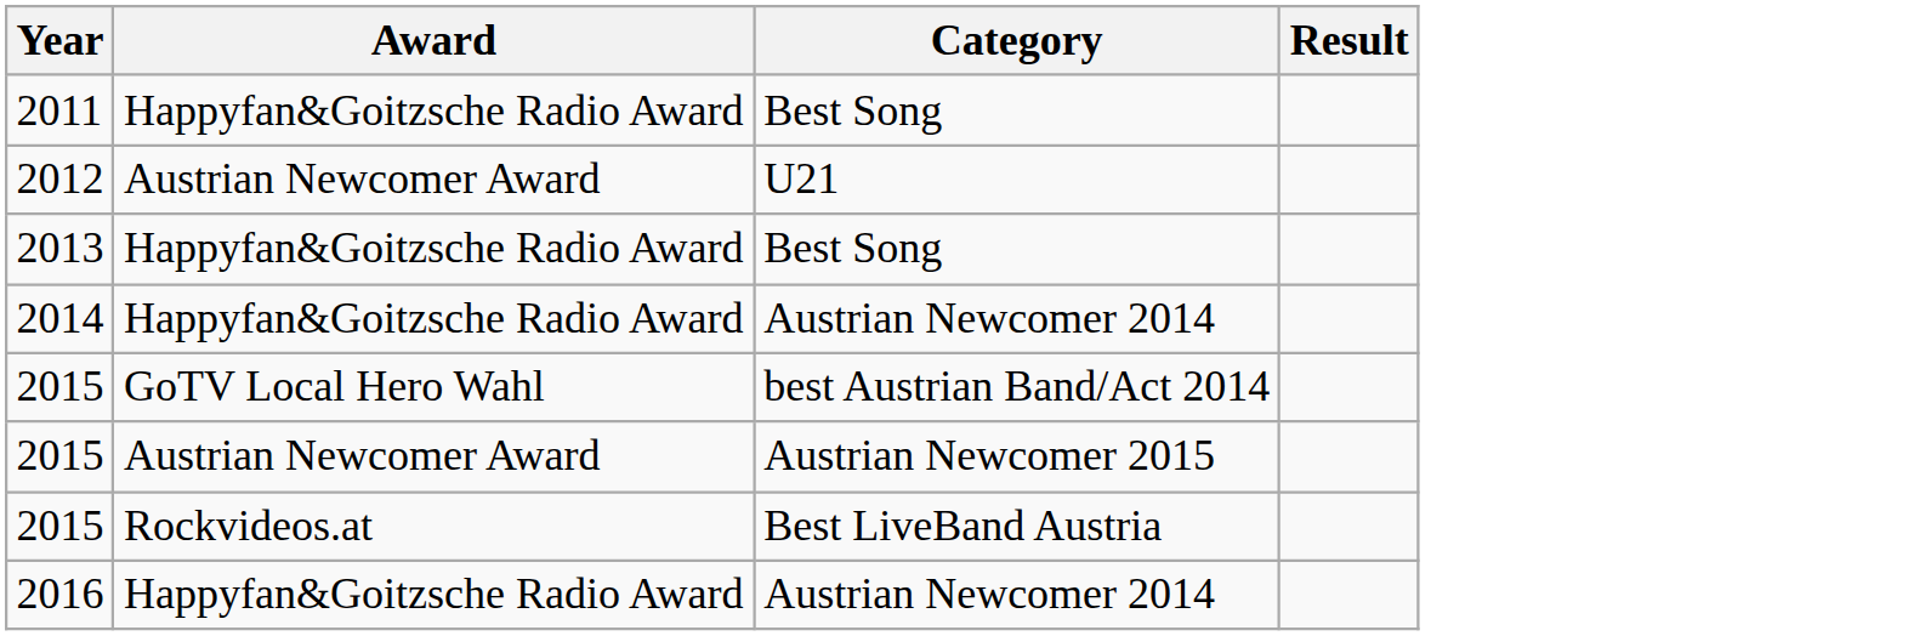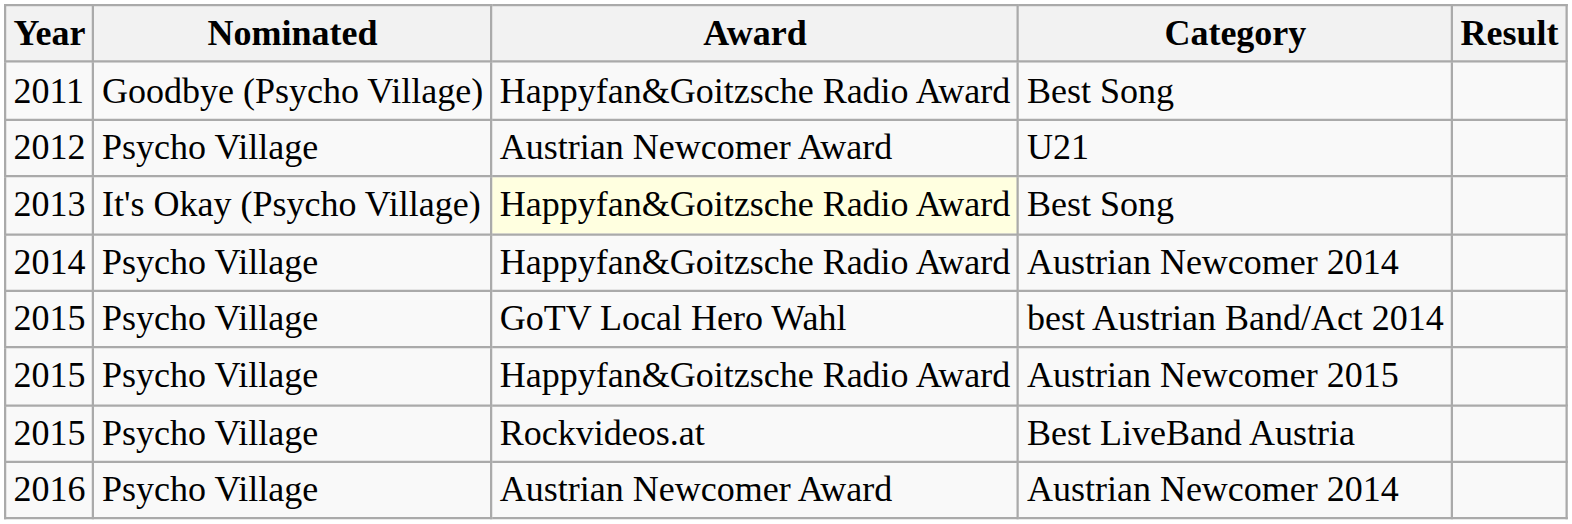 <table style="margin-bottom: 10px;" class="wikitable">
 <tr>
 <th>Year<br></th>
+<th>Nominated</th>
 <th>Award</th>
 <th>Category<br></th>
 <th>Result<br></th>
 </tr>
 <tr>
 <td>2011</td>
+<td>Goodbye (Psycho Village)</td>
 <td>Happyfan&Goitzsche Radio Award</td>
 <td>Best Song</td>
 <td></td>
 </tr>
 <tr>
 <td>2012</td>
+<td>Psycho Village</td>
 <td>Austrian Newcomer Award</td>
 <td>U21</td>
 <td></td>
 </tr>
 <tr>
 <td>2013</td>
-<td>Happyfan&Goitzsche Radio Award</td>
+<td>It's Okay (Psycho Village)</td>
+<td style="background: lightyellow;">Happyfan&Goitzsche Radio Award</td>
 <td>Best Song</td>
 <td></td>
 </tr>
 <tr>
 <td>2014</td>
+<td>Psycho Village</td>
 <td>Happyfan&Goitzsche Radio Award</td>
 <td>Austrian Newcomer 2014</td>
 <td></td>
 </tr>
 <tr>
 <td>2015</td>
+<td>Psycho Village</td>
 <td>GoTV Local Hero Wahl</td>
 <td>best Austrian Band/Act 2014</td>
 <td></td>
 </tr>
 <tr>
 <td>2015</td>
-<td>Austrian Newcomer Award</td>
+<td>Psycho Village</td>
+<td>Happyfan&Goitzsche Radio Award</td>
 <td>Austrian Newcomer 2015</td>
 <td></td>
 </tr>
 <tr>
 <td>2015</td>
+<td>Psycho Village</td>
 <td>Rockvideos.at</td>
 <td>Best LiveBand Austria</td>
 <td></td>
 </tr>
 <tr>
 <td>2016</td>
-<td>Happyfan&Goitzsche Radio Award</td>
+<td>Psycho Village</td>
+<td>Austrian Newcomer Award</td>
 <td>Austrian Newcomer 2014</td>
 <td></td>
 </tr>
 </table>
